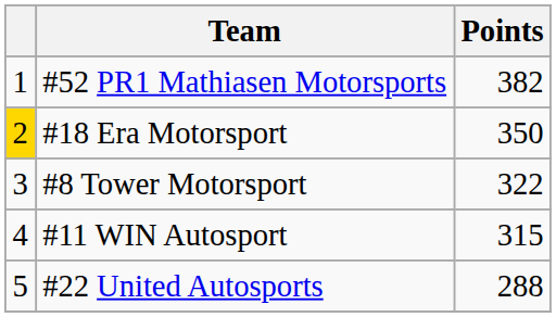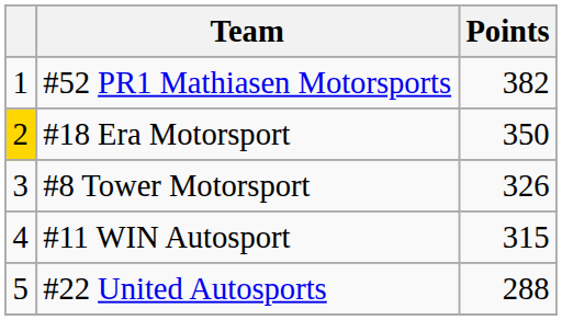 <table class="wikitable" style="font-size: 95%;">
 <tr>
 <th scope="col"></th>
 <th scope="col">Team</th>
 <th scope="col">Points</th>
 </tr>
 <tr>
 <td align=center>1</td>
 <td> #52 <a href='#'>PR1 Mathiasen Motorsports</a></td>
 <td align=right>382</td>
 </tr>
 <tr>
 <td align=center style="background: gold;">2</td>
 <td> #18 Era Motorsport</td>
 <td align=right>350</td>
 </tr>
 <tr>
 <td align=center>3</td>
 <td> #8 Tower Motorsport</td>
-<td align=right>322</td>
+<td align=right>326</td>
 </tr>
 <tr>
 <td align=center>4</td>
 <td> #11 WIN Autosport</td>
 <td align=right>315</td>
 </tr>
 <tr>
 <td align=center>5</td>
 <td> #22 <a href='#'>United Autosports</a></td>
 <td align=right>288</td>
 </tr>
 <tr>
 </tr>
 </table>
